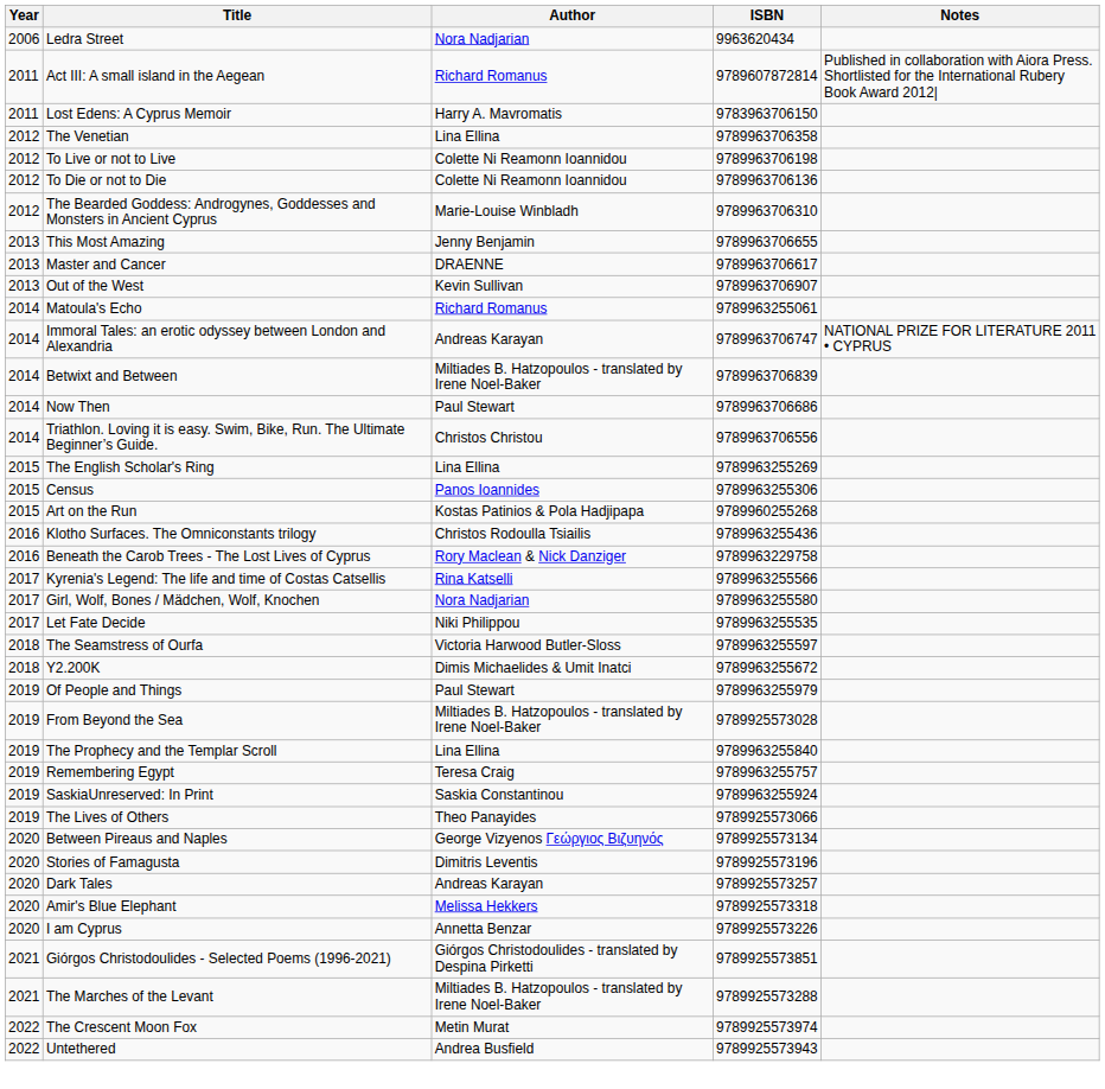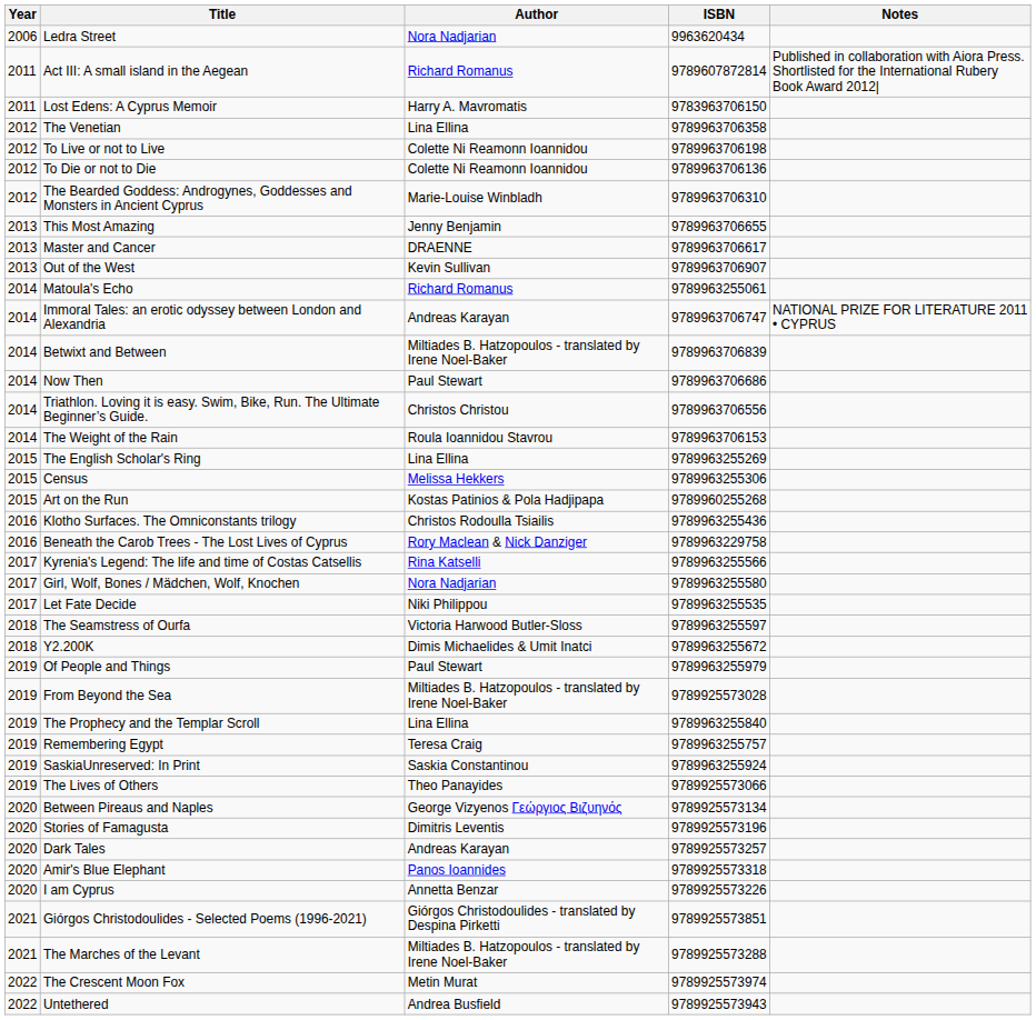 <table class="wikitable sortable">
 <tr>
 <th>Year</th>
 <th>Title</th>
 <th>Author</th>
 <th>ISBN</th>
 <th class="unsortable">Notes</th>
 </tr>
 <tr>
 <td>2006</td>
 <td>Ledra Street</td>
 <td><a href='#'>Nora Nadjarian</a></td>
 <td>9963620434</td>
 <td></td>
 </tr>
 <tr>
 <td>2011</td>
 <td>Act III: A small island in the Aegean</td>
 <td><a href='#'>Richard Romanus</a></td>
 <td>9789607872814</td>
 <td>Published in collaboration with Aiora Press.<br>Shortlisted for the International Rubery Book Award 2012|</td>
 </tr>
 <tr>
 <td>2011</td>
 <td>Lost Edens: A Cyprus Memoir</td>
 <td>Harry A. Mavromatis</td>
 <td>9783963706150</td>
 <td></td>
 </tr>
 <tr>
 <td>2012</td>
 <td>The Venetian</td>
 <td>Lina Ellina</td>
 <td>9789963706358</td>
 <td Nominated and listed for the ></td>
 </tr>
 <tr>
 <td>2012</td>
 <td>To Live or not to Live</td>
 <td>Colette Ni Reamonn Ioannidou</td>
 <td>9789963706198</td>
 <td></td>
 </tr>
 <tr>
 <td>2012</td>
 <td>To Die or not to Die</td>
 <td>Colette Ni Reamonn Ioannidou</td>
 <td>9789963706136</td>
 <td></td>
 </tr>
 <tr>
 <td>2012</td>
 <td>The Bearded Goddess: Androgynes, Goddesses and Monsters in Ancient Cyprus</td>
 <td>Marie-Louise Winbladh</td>
 <td>9789963706310</td>
 <td></td>
 </tr>
 <tr>
 <td>2013</td>
 <td>This Most Amazing</td>
 <td>Jenny Benjamin</td>
 <td>9789963706655</td>
 <td></td>
 </tr>
 <tr>
 <td>2013</td>
 <td>Master and Cancer</td>
 <td>DRAENNE</td>
 <td>9789963706617</td>
 <td></td>
 </tr>
 <tr>
 <td>2013</td>
 <td>Out of the West</td>
 <td>Kevin Sullivan</td>
 <td>9789963706907</td>
 <td></td>
 </tr>
 <tr>
 <td>2014</td>
 <td>Matoula's Echo</td>
 <td><a href='#'>Richard Romanus</a></td>
 <td>9789963255061</td>
 <td Former title: 'Chrysalis'></td>
 </tr>
 <tr>
 <td>2014</td>
 <td>Immoral Tales: an erotic odyssey between London and Alexandria</td>
 <td>Andreas Karayan</td>
 <td>9789963706747</td>
 <td>NATIONAL PRIZE FOR LITERATURE 2011 • CYPRUS</td>
 </tr>
 <tr>
 <td>2014</td>
 <td>Betwixt and Between</td>
 <td>Miltiades B. Hatzopoulos - translated by Irene Noel-Baker</td>
 <td>9789963706839</td>
 <td Shortlisted for the 2014 London Hellenic Prize></td>
 </tr>
 <tr>
 <td>2014</td>
 <td>Now Then</td>
 <td>Paul Stewart</td>
 <td>9789963706686</td>
 <td></td>
 </tr>
 <tr>
 <td>2014</td>
 <td>Triathlon. Loving it is easy. Swim, Bike, Run. The Ultimate Beginner’s Guide.</td>
 <td>Christos Christou</td>
 <td>9789963706556</td>
 <td></td>
 </tr>
 <tr>
+<td>2014</td>
+<td>The Weight of the Rain</td>
+<td>Roula Ioannidou Stavrou</td>
+<td>9789963706153</td>
+<td></td>
+</tr>
+<tr>
 <td>2015</td>
 <td>The English Scholar's Ring</td>
 <td>Lina Ellina</td>
 <td>9789963255269</td>
 <td Nominated and listed for the ></td>
 </tr>
 <tr>
 <td>2015</td>
 <td>Census</td>
-<td><a href='#'>Panos Ioannides</a></td>
+<td><a href='#'>Melissa Hekkers</a></td>
 <td>9789963255306</td>
 <td NATIONAL PRIZE FOR LITERATURE 1973 • CYPRUS></td>
 </tr>
 <tr>
 <td>2015</td>
 <td>Art on the Run</td>
 <td>Kostas Patinios & Pola Hadjipapa</td>
 <td>9789960255268</td>
 <td></td>
 </tr>
 <tr>
 <td>2016</td>
 <td>Klotho Surfaces. The Omniconstants trilogy</td>
 <td>Christos Rodoulla Tsiailis</td>
 <td>9789963255436</td>
 <td></td>
 </tr>
 <tr>
 <td>2016</td>
 <td>Beneath the Carob Trees - The Lost Lives of Cyprus</td>
 <td><a href='#'>Rory Maclean</a> & <a href='#'>Nick Danziger</a></td>
 <td>9789963229758</td>
 <td Copublication with Committee on Missing Persons Cyprus, Galeri Kultur Publishing></td>
 </tr>
 <tr>
 <td>2017</td>
 <td>Kyrenia's Legend: The life and time of Costas Catsellis</td>
 <td><a href='#'>Rina Katselli</a></td>
 <td>9789963255566</td>
 <td></td>
 </tr>
 <tr>
 <td>2017</td>
 <td>Girl, Wolf, Bones / Mädchen, Wolf, Knochen</td>
 <td><a href='#'>Nora Nadjarian</a></td>
 <td>9789963255580</td>
 <td></td>
 </tr>
 <tr>
 <td>2017</td>
 <td>Let Fate Decide</td>
 <td>Niki Philippou</td>
 <td>9789963255535</td>
 <td></td>
 </tr>
 <tr>
 <td>2018</td>
 <td>The Seamstress of Ourfa</td>
 <td>Victoria Harwood Butler-Sloss</td>
 <td>9789963255597</td>
 <td></td>
 </tr>
 <tr>
 <td>2018</td>
 <td>Y2.200K</td>
 <td>Dimis Michaelides & Umit Inatci</td>
 <td>9789963255672</td>
 <td></td>
 </tr>
 <tr>
 <td>2019</td>
 <td>Of People and Things</td>
 <td>Paul Stewart</td>
 <td>9789963255979</td>
 <td></td>
 </tr>
 <tr>
 <td>2019</td>
 <td>From Beyond the Sea</td>
 <td>Miltiades B. Hatzopoulos - translated by Irene Noel-Baker</td>
 <td>9789925573028</td>
 <td></td>
 </tr>
 <tr>
 <td>2019</td>
 <td>The Prophecy and the Templar Scroll</td>
 <td>Lina Ellina</td>
 <td>9789963255840</td>
 <td></td>
 </tr>
 <tr>
 <td>2019</td>
 <td>Remembering Egypt</td>
 <td>Teresa Craig</td>
 <td>9789963255757</td>
 <td></td>
 </tr>
 <tr>
 <td>2019</td>
 <td>SaskiaUnreserved: In Print</td>
 <td>Saskia Constantinou</td>
 <td>9789963255924</td>
 <td></td>
 </tr>
 <tr>
 <td>2019</td>
 <td>The Lives of Others</td>
 <td>Theo Panayides</td>
 <td>9789925573066</td>
 <td></td>
 </tr>
 <tr>
 <td>2020</td>
 <td>Between Pireaus and Naples</td>
 <td>George Vizyenos <a href='#'>Γεώργιος Βιζυηνός</a></td>
 <td>9789925573134</td>
 <td></td>
 </tr>
 <tr>
 <td>2020</td>
 <td>Stories of Famagusta</td>
 <td>Dimitris Leventis</td>
 <td>9789925573196</td>
 <td NATIONAL PRIZE FOR LITERATURE 2015 • CYPRUS></td>
 </tr>
 <tr>
 <td>2020</td>
 <td>Dark Tales</td>
 <td>Andreas Karayan</td>
 <td>9789925573257</td>
 <td NATIONAL PRIZE FOR LITERATURE 2014 • CYPRUS></td>
 </tr>
 <tr>
 <td>2020</td>
 <td>Amir's Blue Elephant</td>
-<td><a href='#'>Melissa Hekkers</a></td>
+<td><a href='#'>Panos Ioannides</a></td>
 <td>9789925573318</td>
 <td></td>
 </tr>
 <tr>
 <td>2020</td>
 <td>I am Cyprus</td>
 <td>Annetta Benzar</td>
 <td>9789925573226</td>
 <td></td>
 </tr>
 <tr>
 <td>2021</td>
 <td>Giórgos Christodoulides - Selected Poems (1996-2021)</td>
 <td>Giórgos Christodoulides - translated by Despina Pirketti</td>
 <td>9789925573851</td>
 <td></td>
 </tr>
 <tr>
 <td>2021</td>
 <td>The Marches of the Levant</td>
 <td>Miltiades B. Hatzopoulos - translated by Irene Noel-Baker</td>
 <td>9789925573288</td>
 <td></td>
 </tr>
 <tr>
 <td>2022</td>
 <td>The Crescent Moon Fox</td>
 <td>Metin Murat</td>
 <td>9789925573974</td>
 <td></td>
 </tr>
 <tr>
 <td>2022</td>
 <td>Untethered</td>
 <td>Andrea Busfield</td>
 <td>9789925573943</td>
 <td></td>
 </tr>
 </table>
